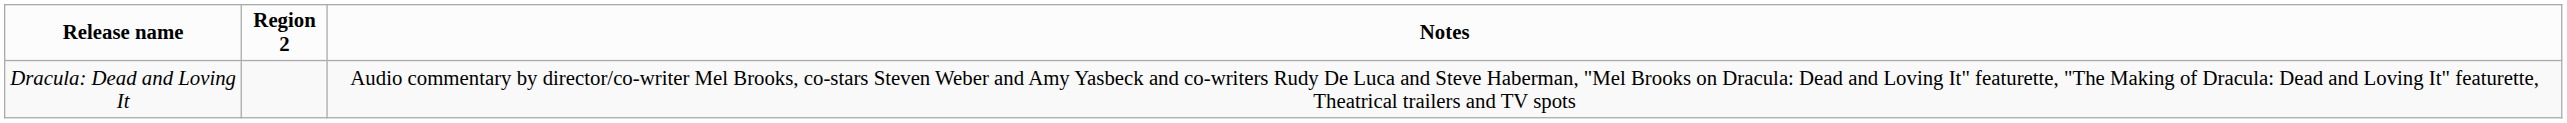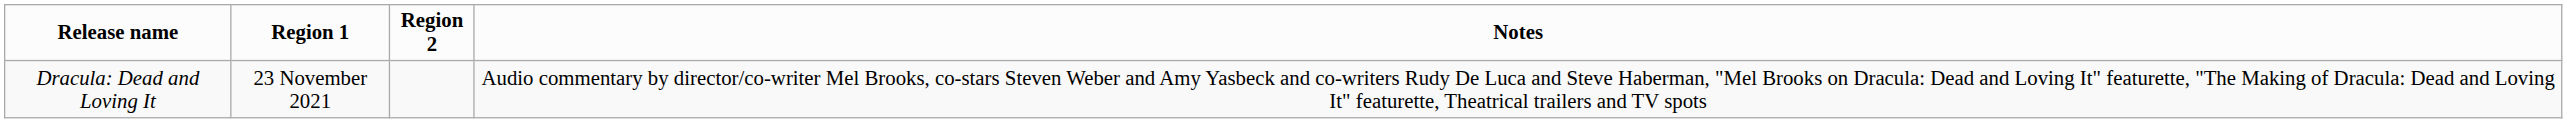 <table class="wikitable">
 <tr>
 <th style="background:#fcfcfc;">Release name</th>
+<th style="background:#fcfcfc;">Region 1</th>
 <th style="background:#fcfcfc;">Region 2</th>
 <th style="background:#fcfcfc;">Notes</th>
 </tr>
 <tr style="text-align:center;">
 <td><em>Dracula: Dead and Loving It</em></td>
+<td>23 November 2021</td>
 <td></td>
 <td>Audio commentary by director/co-writer Mel Brooks, co-stars Steven Weber and Amy Yasbeck and co-writers Rudy De Luca and Steve Haberman, "Mel Brooks on Dracula: Dead and Loving It" featurette, "The Making of Dracula: Dead and Loving It" featurette, Theatrical trailers and TV spots</td>
 </tr>
 </table>
